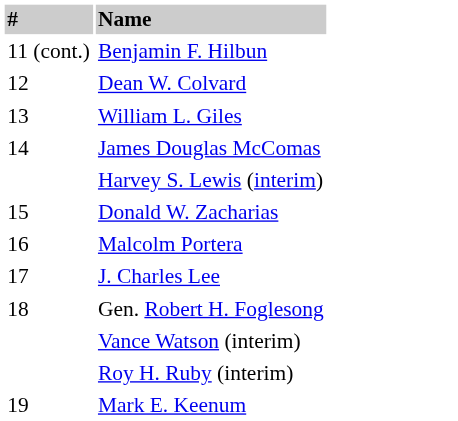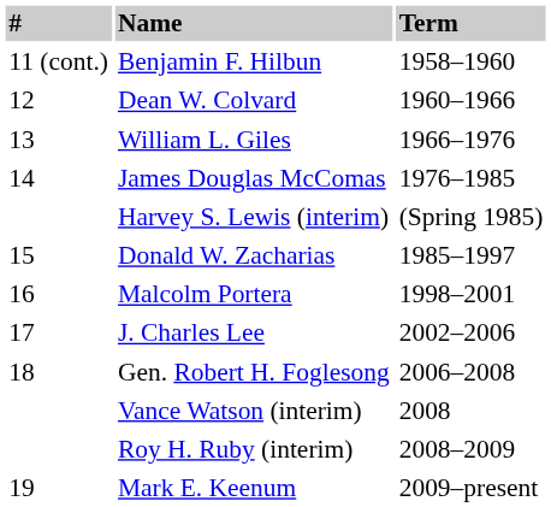 <table border=0 cellpadding=2 cellspacing=2>
 <tr>
 <td bgcolor=#cccccc><strong>#</strong></td>
 <td bgcolor=#cccccc><strong>Name</strong></td>
+<td bgcolor=#cccccc><strong>Term</strong></td>
 </tr>
 <tr>
 <td>11 (cont.)</td>
 <td><a href='#'>Benjamin F. Hilbun</a></td>
+<td>1958–1960</td>
 </tr>
 <tr>
 <td>12</td>
 <td><a href='#'>Dean W. Colvard</a></td>
+<td>1960–1966</td>
 </tr>
 <tr>
 <td>13</td>
 <td><a href='#'>William L. Giles</a></td>
+<td>1966–1976</td>
 </tr>
 <tr>
 <td>14</td>
 <td><a href='#'>James Douglas McComas</a></td>
+<td>1976–1985</td>
 </tr>
 <tr>
 <td></td>
 <td><a href='#'>Harvey S. Lewis</a> (<a href='#'>interim</a>)</td>
+<td>(Spring 1985)</td>
 </tr>
 <tr>
 <td>15</td>
 <td><a href='#'>Donald W. Zacharias</a></td>
+<td>1985–1997</td>
 </tr>
 <tr>
 <td>16</td>
 <td><a href='#'>Malcolm Portera</a></td>
+<td>1998–2001</td>
 </tr>
 <tr>
 <td>17</td>
 <td><a href='#'>J. Charles Lee</a></td>
+<td>2002–2006</td>
 </tr>
 <tr>
 <td>18</td>
 <td>Gen. <a href='#'>Robert H. Foglesong</a></td>
+<td>2006–2008</td>
 </tr>
 <tr>
 <td></td>
 <td><a href='#'>Vance Watson</a> (interim)</td>
+<td>2008</td>
 </tr>
 <tr>
 <td></td>
 <td><a href='#'>Roy H. Ruby</a> (interim)</td>
+<td>2008–2009</td>
 </tr>
 <tr>
 <td>19</td>
 <td><a href='#'>Mark E. Keenum</a></td>
+<td>2009–present</td>
 </tr>
 </table>
